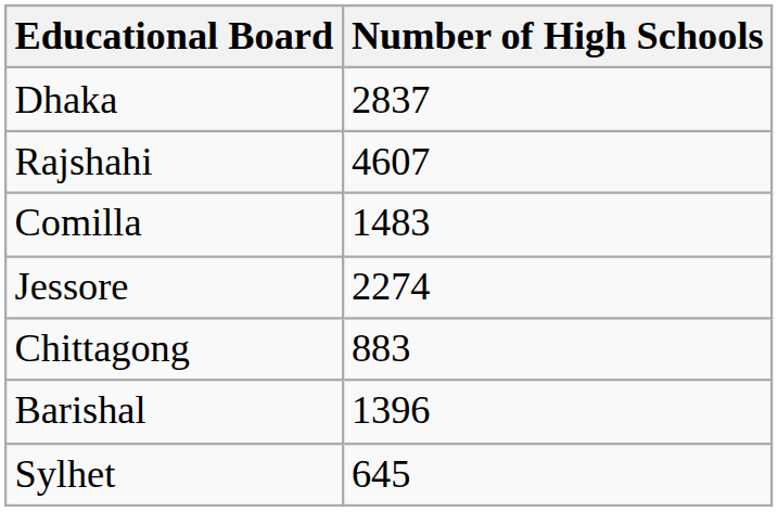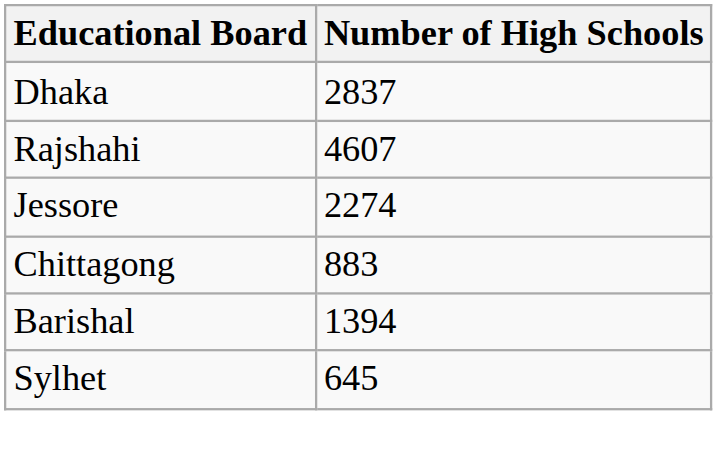 <table class="wikitable">
 <tr>
 <th>Educational Board</th>
 <th>Number of High Schools</th>
 </tr>
 <tr>
 <td>Dhaka</td>
 <td>2837</td>
 </tr>
 <tr>
 <td>Rajshahi</td>
 <td>4607</td>
 </tr>
 <tr>
-<td>Comilla</td>
-<td>1483</td>
-</tr>
-<tr>
 <td>Jessore</td>
 <td>2274</td>
 </tr>
 <tr>
 <td>Chittagong</td>
 <td>883</td>
 </tr>
 <tr>
 <td>Barishal</td>
-<td>1396</td>
+<td>1394</td>
 </tr>
 <tr>
 <td>Sylhet</td>
 <td>645</td>
 </tr>
 </table>
